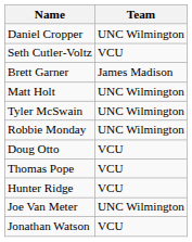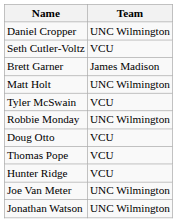 <table class=wikitable>
 <tr>
 <th>Name</th>
 <th>Team</th>
 </tr>
 <tr>
 <td>Daniel Cropper</td>
 <td>UNC Wilmington</td>
 </tr>
 <tr>
 <td>Seth Cutler‑Voltz</td>
 <td>VCU</td>
 </tr>
 <tr>
 <td>Brett Garner</td>
 <td>James Madison</td>
 </tr>
 <tr>
 <td>Matt  Holt</td>
 <td>UNC Wilmington</td>
 </tr>
 <tr>
 <td>Tyler  McSwain</td>
-<td>UNC Wilmington</td>
+<td>VCU</td>
 </tr>
 <tr>
 <td>Robbie  Monday</td>
 <td>UNC Wilmington</td>
 </tr>
 <tr>
 <td>Doug  Otto</td>
 <td>VCU</td>
 </tr>
 <tr>
 <td>Thomas  Pope</td>
 <td>VCU</td>
 </tr>
 <tr>
 <td>Hunter  Ridge</td>
 <td>VCU</td>
 </tr>
 <tr>
 <td>Joe  Van Meter</td>
 <td>UNC Wilmington</td>
 </tr>
 <tr>
 <td>Jonathan Watson</td>
-<td>VCU</td>
+<td>UNC Wilmington</td>
 </tr>
 </table>
